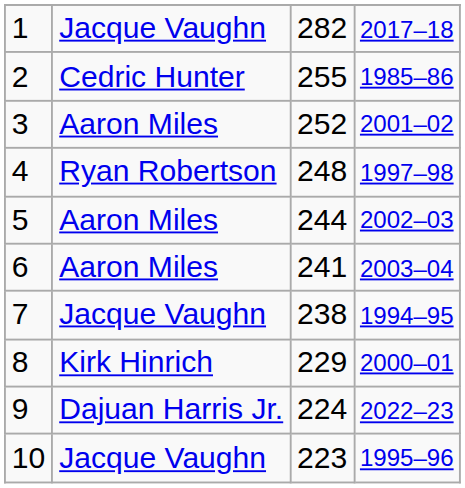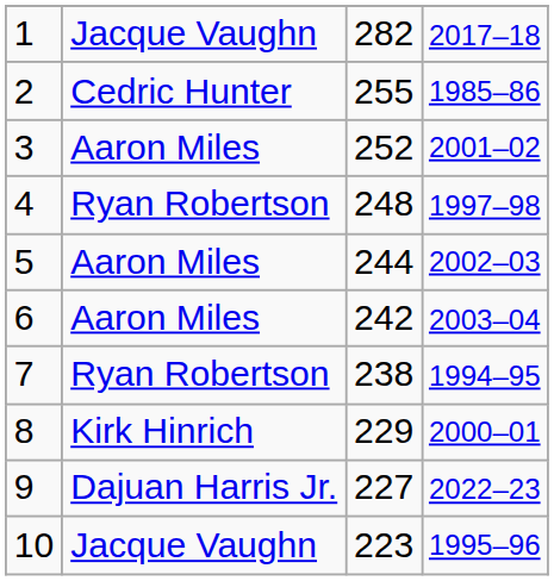 <table class="wikitable">
 <tr>
 </tr>
 <tr>
 <td>1</td>
 <td><a href='#'>Jacque Vaughn</a></td>
 <td>282</td>
 <td style="font-size:80%;"><a href='#'>2017–18</a></td>
 </tr>
 <tr>
 <td>2</td>
 <td><a href='#'>Cedric Hunter</a></td>
 <td>255</td>
 <td style="font-size:80%;"><a href='#'>1985–86</a></td>
 </tr>
 <tr>
 <td>3</td>
 <td><a href='#'>Aaron Miles</a></td>
 <td>252</td>
 <td style="font-size:80%;"><a href='#'>2001–02</a></td>
 </tr>
 <tr>
 <td>4</td>
 <td><a href='#'>Ryan Robertson</a></td>
 <td>248</td>
 <td style="font-size:80%;"><a href='#'>1997–98</a></td>
 </tr>
 <tr>
 <td>5</td>
 <td><a href='#'>Aaron Miles</a></td>
 <td>244</td>
 <td style="font-size:80%;"><a href='#'>2002–03</a></td>
 </tr>
 <tr>
 <td>6</td>
 <td><a href='#'>Aaron Miles</a></td>
-<td>241</td>
+<td>242</td>
 <td style="font-size:80%;"><a href='#'>2003–04</a></td>
 </tr>
 <tr>
 <td>7</td>
-<td><a href='#'>Jacque Vaughn</a></td>
+<td><a href='#'>Ryan Robertson</a></td>
 <td>238</td>
 <td style="font-size:80%;"><a href='#'>1994–95</a></td>
 </tr>
 <tr>
 <td>8</td>
 <td><a href='#'>Kirk Hinrich</a></td>
 <td>229</td>
 <td style="font-size:80%;"><a href='#'>2000–01</a></td>
 </tr>
 <tr>
 <td>9</td>
 <td><a href='#'>Dajuan Harris Jr.</a></td>
-<td>224</td>
+<td>227</td>
 <td style="font-size:80%;"><a href='#'>2022–23</a></td>
 </tr>
 <tr>
 <td>10</td>
 <td><a href='#'>Jacque Vaughn</a></td>
 <td>223</td>
 <td style="font-size:80%;"><a href='#'>1995–96</a></td>
 </tr>
 </table>
